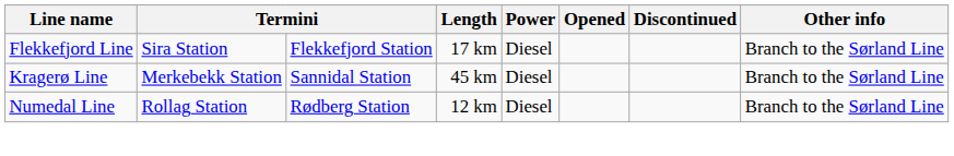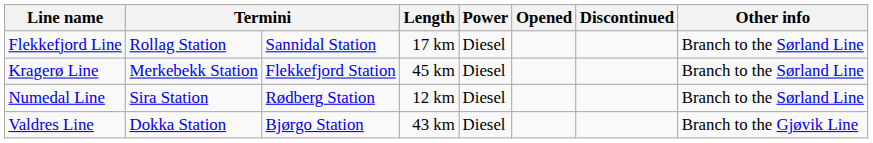 <table class="wikitable">
 <tr>
 <th>Line name</th>
 <th colspan=2>Termini</th>
 <th>Length</th>
 <th>Power</th>
 <th>Opened</th>
 <th>Discontinued</th>
 <th>Other info</th>
 </tr>
 <tr>
 <td><a href='#'>Flekkefjord Line</a></td>
-<td><a href='#'>Sira Station</a></td>
-<td><a href='#'>Flekkefjord Station</a></td>
+<td><a href='#'>Rollag Station</a></td>
+<td><a href='#'>Sannidal Station</a></td>
 <td align="right">17 km</td>
 <td>Diesel</td>
 <td></td>
 <td></td>
 <td>Branch to the <a href='#'>Sørland Line</a></td>
 </tr>
 <tr>
 <td><a href='#'>Kragerø Line</a></td>
 <td><a href='#'>Merkebekk Station</a></td>
-<td><a href='#'>Sannidal Station</a></td>
+<td><a href='#'>Flekkefjord Station</a></td>
 <td align="right">45 km</td>
 <td>Diesel</td>
 <td></td>
 <td></td>
 <td>Branch to the <a href='#'>Sørland Line</a></td>
 </tr>
 <tr>
 <td><a href='#'>Numedal Line</a></td>
-<td><a href='#'>Rollag Station</a></td>
+<td><a href='#'>Sira Station</a></td>
 <td><a href='#'>Rødberg Station</a></td>
 <td align="right">12 km</td>
 <td>Diesel</td>
 <td></td>
 <td></td>
 <td>Branch to the <a href='#'>Sørland Line</a></td>
 </tr>
+<tr>
+<td><a href='#'>Valdres Line</a></td>
+<td><a href='#'>Dokka Station</a></td>
+<td><a href='#'>Bjørgo Station</a></td>
+<td align="right">43 km</td>
+<td>Diesel</td>
+<td></td>
+<td></td>
+<td>Branch to the <a href='#'>Gjøvik Line</a></td>
+</tr>
 </table>
